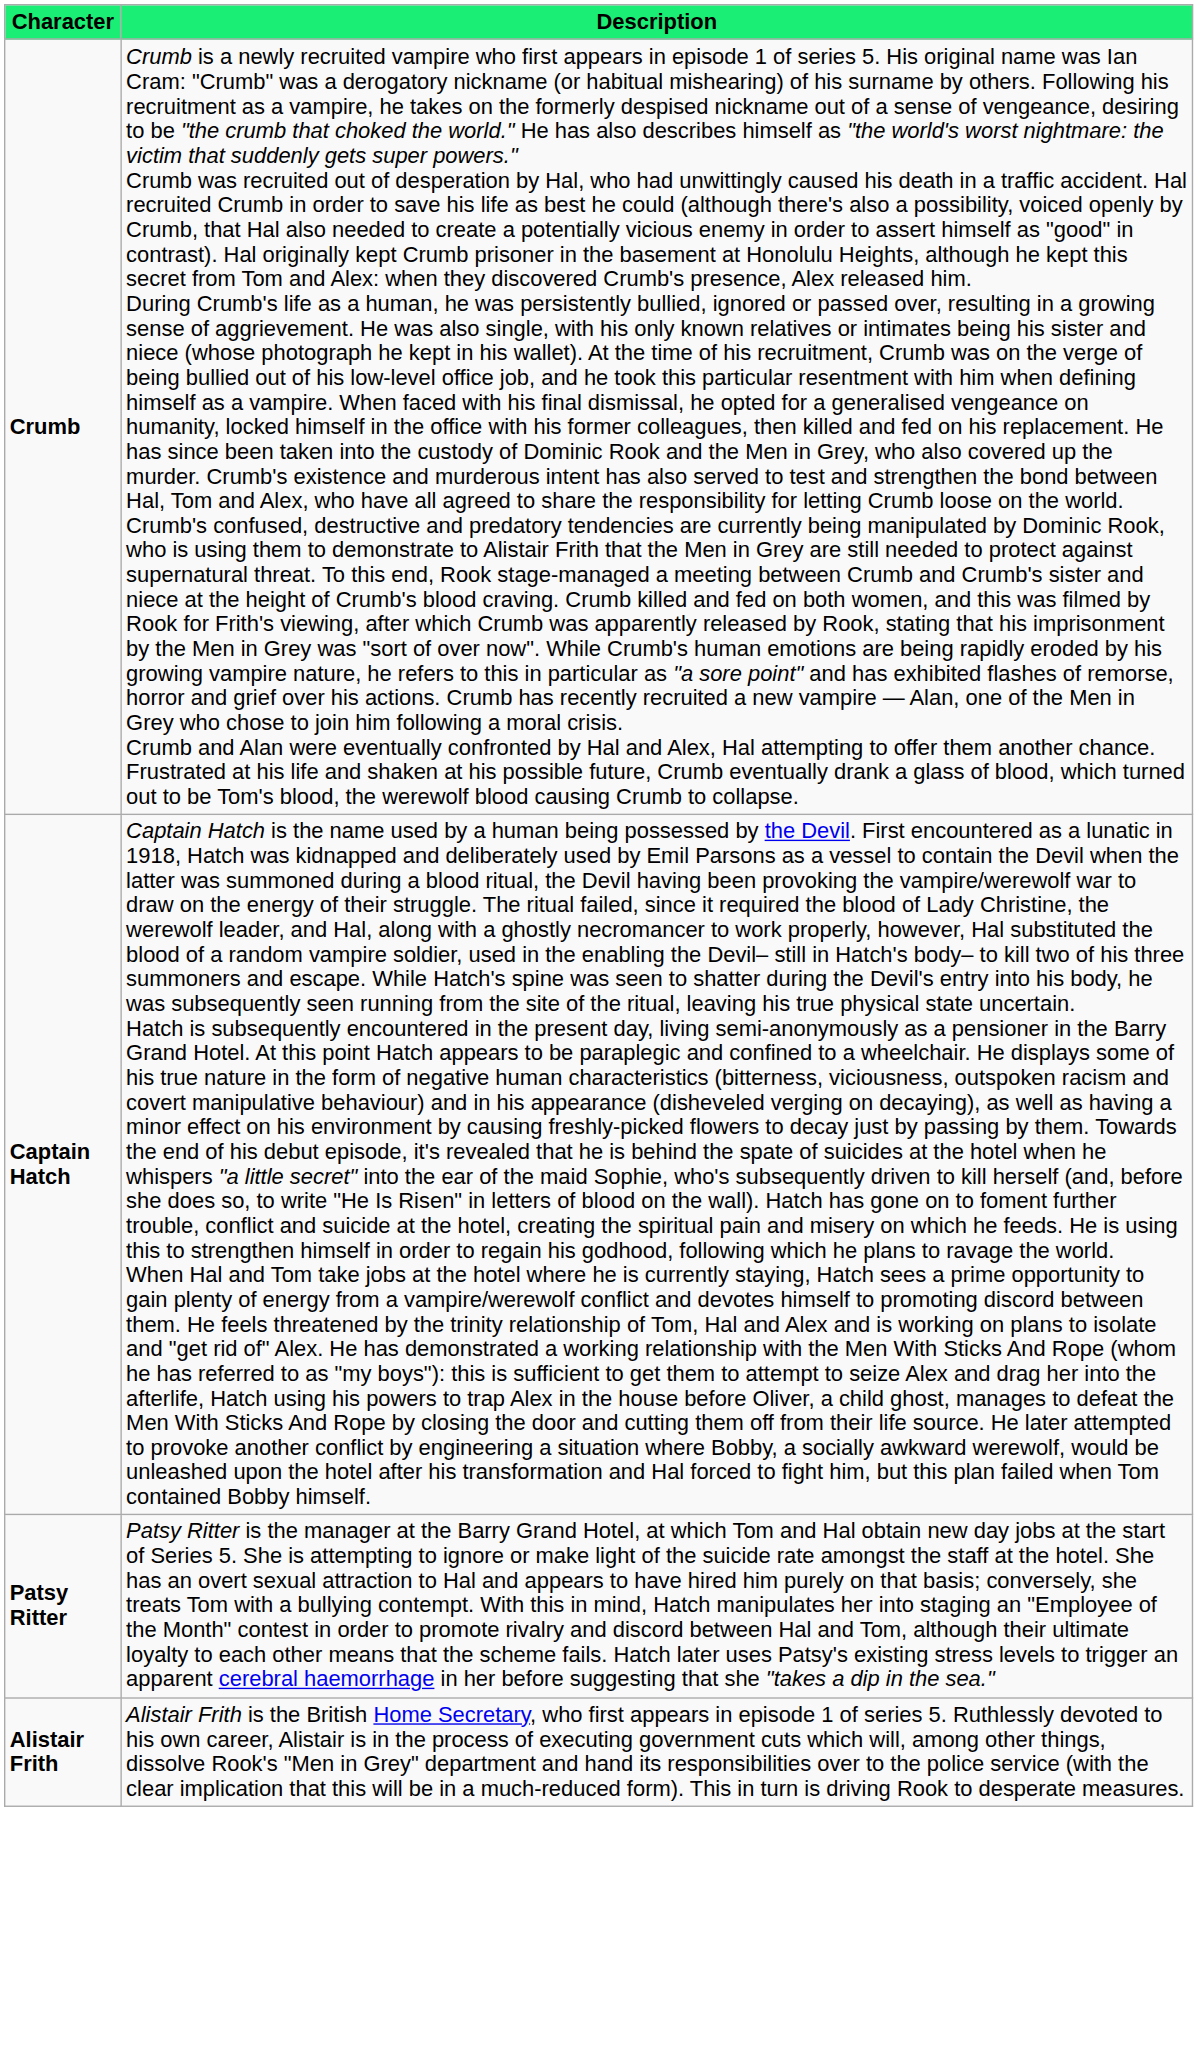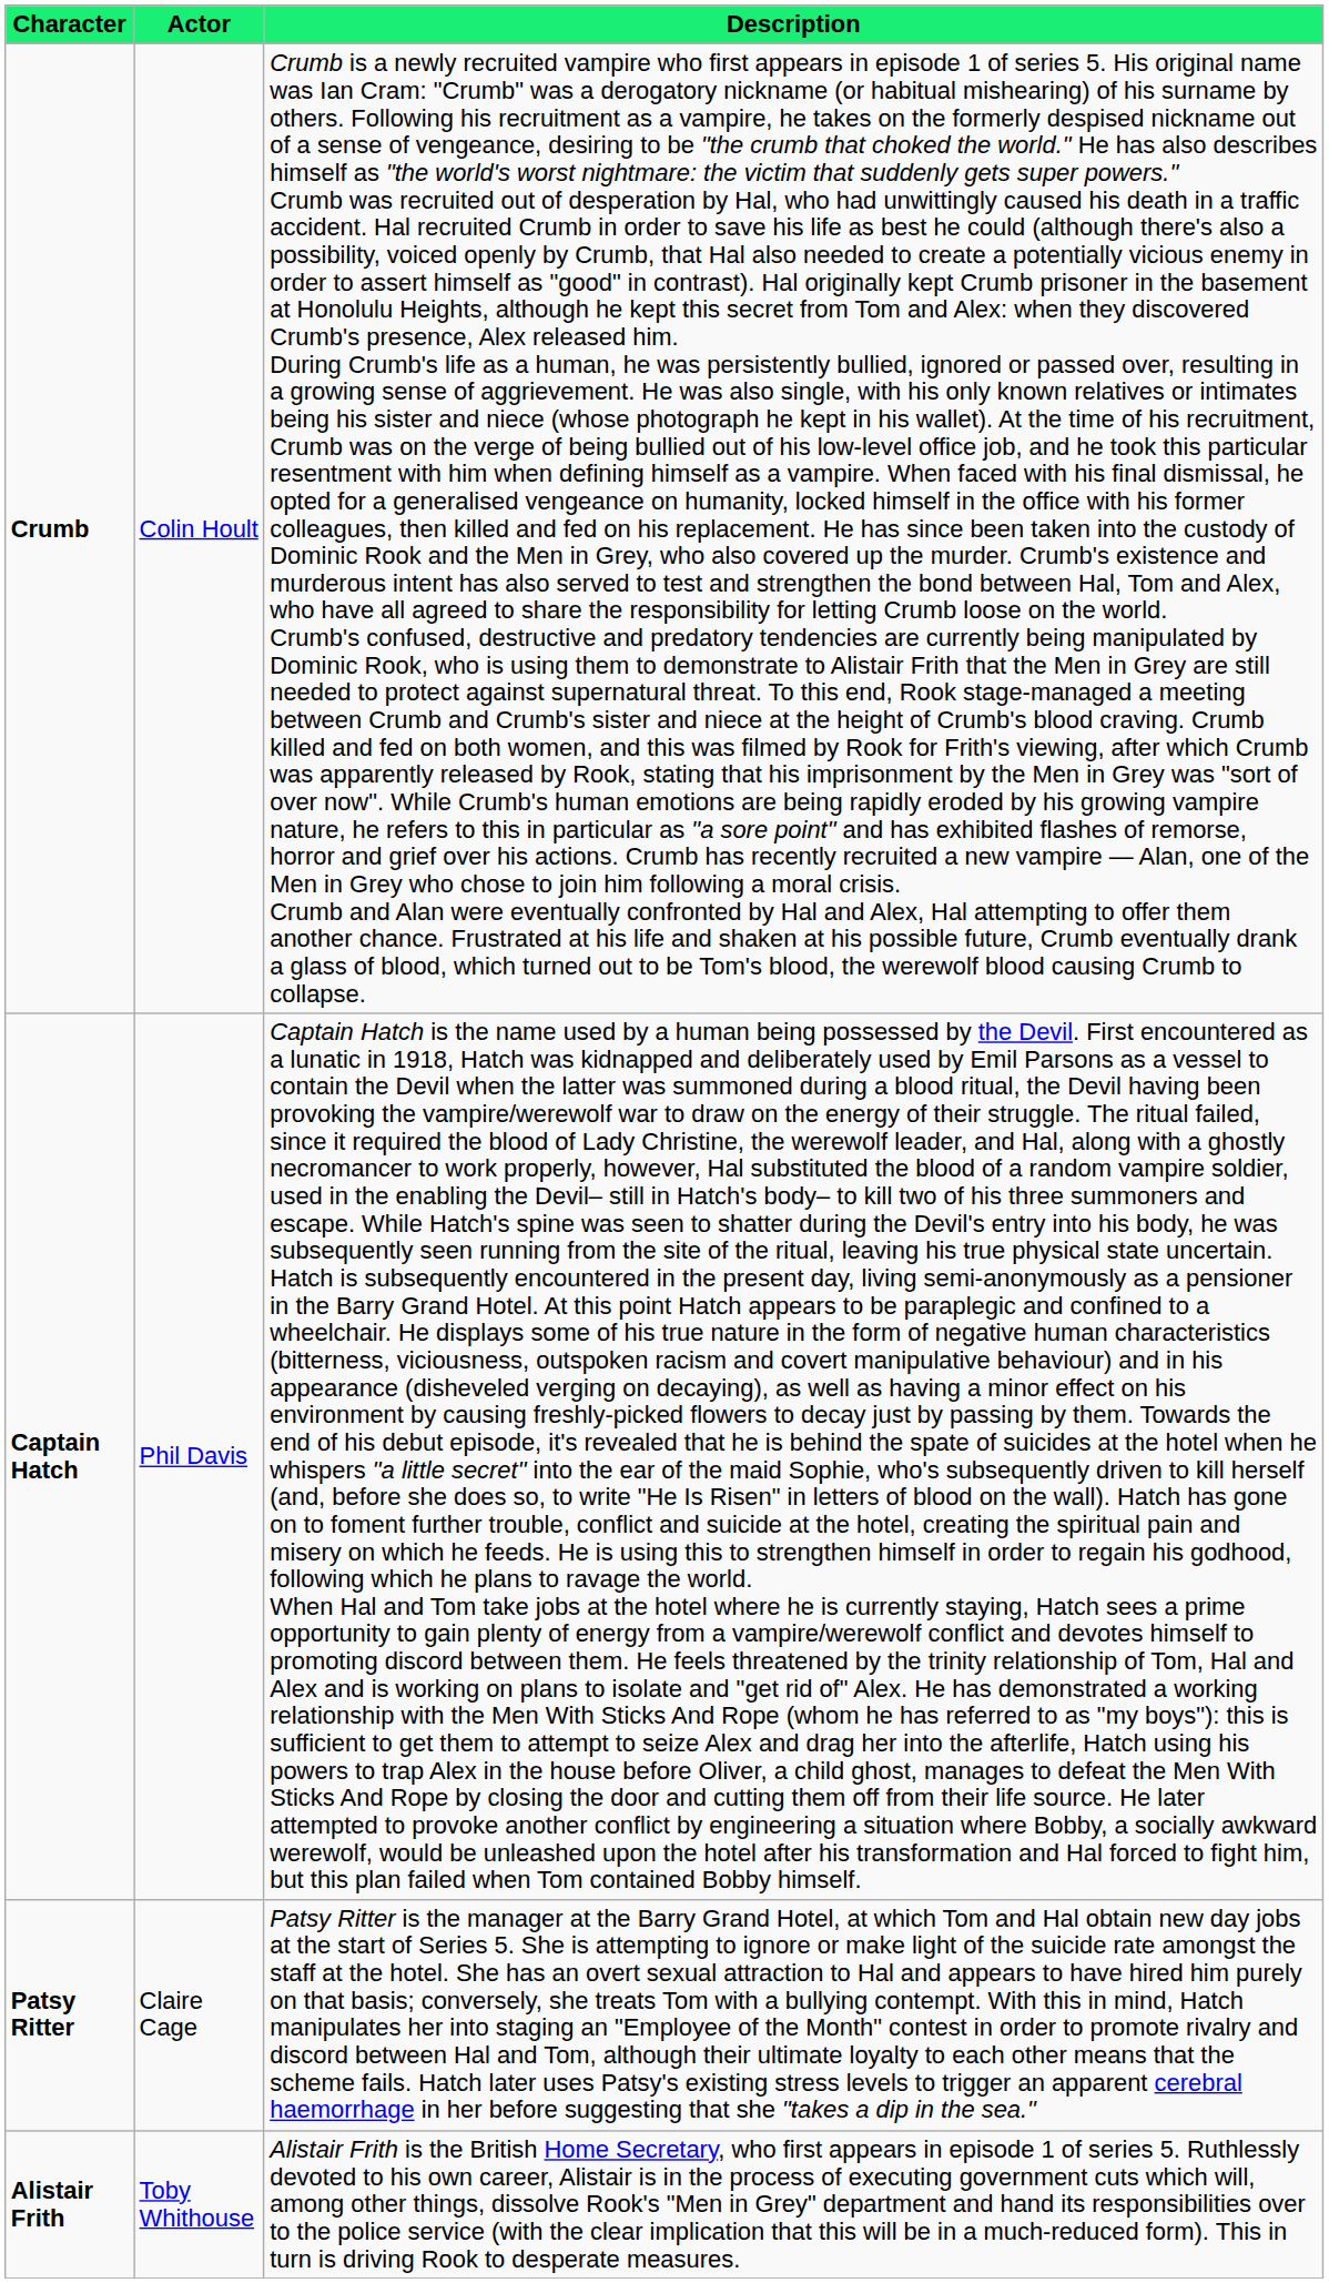 <table class="wikitable sortable">
 <tr>
 <th style="background:#1BEE74;">Character</th>
+<th style="background:#1BEE74;">Actor</th>
 <th style="background:#1BEE74;">Description</th>
 </tr>
 <tr>
 <td> <strong>Crumb</strong></td>
+<td><a href='#'>Colin Hoult</a></td>
 <td><em>Crumb</em> is a newly recruited vampire who first appears in episode 1 of series 5. His original name was Ian Cram: "Crumb" was a derogatory nickname (or habitual mishearing) of his surname by others. Following his recruitment as a vampire, he takes on the formerly despised nickname out of a sense of vengeance, desiring to be <em>"the crumb that choked the world."</em> He has also describes himself as <em>"the world's worst nightmare: the victim that suddenly gets super powers."</em><br>Crumb was recruited out of desperation by Hal, who had unwittingly caused his death in a traffic accident. Hal recruited Crumb in order to save his life as best he could (although there's also a possibility, voiced openly by Crumb, that Hal also needed to create a potentially vicious enemy in order to assert himself as "good" in contrast). Hal originally kept Crumb prisoner in the basement at Honolulu Heights, although he kept this secret from Tom and Alex: when they discovered Crumb's presence, Alex released him.<br>During Crumb's life as a human, he was persistently bullied, ignored or passed over, resulting in a growing sense of aggrievement. He was also single, with his only known relatives or intimates being his sister and niece (whose photograph he kept in his wallet). At the time of his recruitment, Crumb was on the verge of being bullied out of his low-level office job, and he took this particular resentment with him when defining himself as a vampire. When faced with his final dismissal, he opted for a generalised vengeance on humanity, locked himself in the office with his former colleagues, then killed and fed on his replacement. He has since been taken into the custody of Dominic Rook and the Men in Grey, who also covered up the murder. Crumb's existence and murderous intent has also served to test and strengthen the bond between Hal, Tom and Alex, who have all agreed to share the responsibility for letting Crumb loose on the world.<br>Crumb's confused, destructive and predatory tendencies are currently being manipulated by Dominic Rook, who is using them to demonstrate to Alistair Frith that the Men in Grey are still needed to protect against supernatural threat. To this end, Rook stage-managed a meeting between Crumb and Crumb's sister and niece at the height of Crumb's blood craving. Crumb killed and fed on both women, and this was filmed by Rook for Frith's viewing, after which Crumb was apparently released by Rook, stating that his imprisonment by the Men in Grey was "sort of over now". While Crumb's human emotions are being rapidly eroded by his growing vampire nature, he refers to this in particular as <em>"a sore point"</em> and has exhibited flashes of remorse, horror and grief over his actions. Crumb has recently recruited a new vampire — Alan, one of the Men in Grey who chose to join him following a moral crisis.<br>Crumb and Alan were eventually confronted by Hal and Alex, Hal attempting to offer them another chance. Frustrated at his life and shaken at his possible future, Crumb eventually drank a glass of blood, which turned out to be Tom's blood, the werewolf blood causing Crumb to collapse.</td>
 </tr>
 <tr>
 <td> <strong>Captain Hatch</strong></td>
+<td><a href='#'>Phil Davis</a></td>
 <td><em>Captain Hatch</em> is the name used by a human being possessed by <a href='#'>the Devil</a>. First encountered as a lunatic in 1918, Hatch was kidnapped and deliberately used by Emil Parsons as a vessel to contain the Devil when the latter was summoned during a blood ritual, the Devil having been provoking the vampire/werewolf war to draw on the energy of their struggle. The ritual failed, since it required the blood of Lady Christine, the werewolf leader, and Hal, along with a ghostly necromancer to work properly, however, Hal substituted the blood of a random vampire soldier, used in the enabling the Devil– still in Hatch's body– to kill two of his three summoners and escape. While Hatch's spine was seen to shatter during the Devil's entry into his body, he was subsequently seen running from the site of the ritual, leaving his true physical state uncertain.<br>Hatch is subsequently encountered in the present day, living semi-anonymously as a pensioner in the Barry Grand Hotel. At this point Hatch appears to be paraplegic and confined to a wheelchair. He displays some of his true nature in the form of negative human characteristics (bitterness, viciousness, outspoken racism and covert manipulative behaviour) and in his appearance (disheveled verging on decaying), as well as having a minor effect on his environment by causing freshly-picked flowers to decay just by passing by them. Towards the end of his debut episode, it's revealed that he is behind the spate of suicides at the hotel when he whispers <em>"a little secret"</em> into the ear of the maid Sophie, who's subsequently driven to kill herself (and, before she does so, to write "He Is Risen" in letters of blood on the wall). Hatch has gone on to foment further trouble, conflict and suicide at the hotel, creating the spiritual pain and misery on which he feeds. He is using this to strengthen himself in order to regain his godhood, following which he plans to ravage the world.<br>When Hal and Tom take jobs at the hotel where he is currently staying, Hatch sees a prime opportunity to gain plenty of energy from a vampire/werewolf conflict and devotes himself to promoting discord between them. He feels threatened by the trinity relationship of Tom, Hal and Alex and is working on plans to isolate and "get rid of" Alex. He has demonstrated a working relationship with the Men With Sticks And Rope (whom he has referred to as "my boys"): this is sufficient to get them to attempt to seize Alex and drag her into the afterlife, Hatch using his powers to trap Alex in the house before Oliver, a child ghost, manages to defeat the Men With Sticks And Rope by closing the door and cutting them off from their life source. He later attempted to provoke another conflict by engineering a situation where Bobby, a socially awkward werewolf, would be unleashed upon the hotel after his transformation and Hal forced to fight him, but this plan failed when Tom contained Bobby himself.</td>
 </tr>
 <tr>
 <td> <strong>Patsy Ritter</strong></td>
+<td>Claire Cage</td>
 <td><em>Patsy Ritter</em> is the manager at the Barry Grand Hotel, at which Tom and Hal obtain new day jobs at the start of Series 5. She is attempting to ignore or make light of the suicide rate amongst the staff at the hotel. She has an overt sexual attraction to Hal and appears to have hired him purely on that basis; conversely, she treats Tom with a bullying contempt. With this in mind, Hatch manipulates her into staging an "Employee of the Month" contest in order to promote rivalry and discord between Hal and Tom, although their ultimate loyalty to each other means that the scheme fails. Hatch later uses Patsy's existing stress levels to trigger an apparent <a href='#'>cerebral haemorrhage</a> in her before suggesting that she <em>"takes a dip in the sea."</em></td>
 </tr>
 <tr>
 <td> <strong>Alistair Frith</strong></td>
+<td><a href='#'>Toby Whithouse</a></td>
 <td><em>Alistair Frith</em> is the British <a href='#'>Home Secretary</a>, who first appears in episode 1 of series 5. Ruthlessly devoted to his own career, Alistair is in the process of executing government cuts which will, among other things, dissolve Rook's "Men in Grey" department and hand its responsibilities over to the police service (with the clear implication that this will be in a much-reduced form). This in turn is driving Rook to desperate measures.</td>
 </tr>
 </table>
